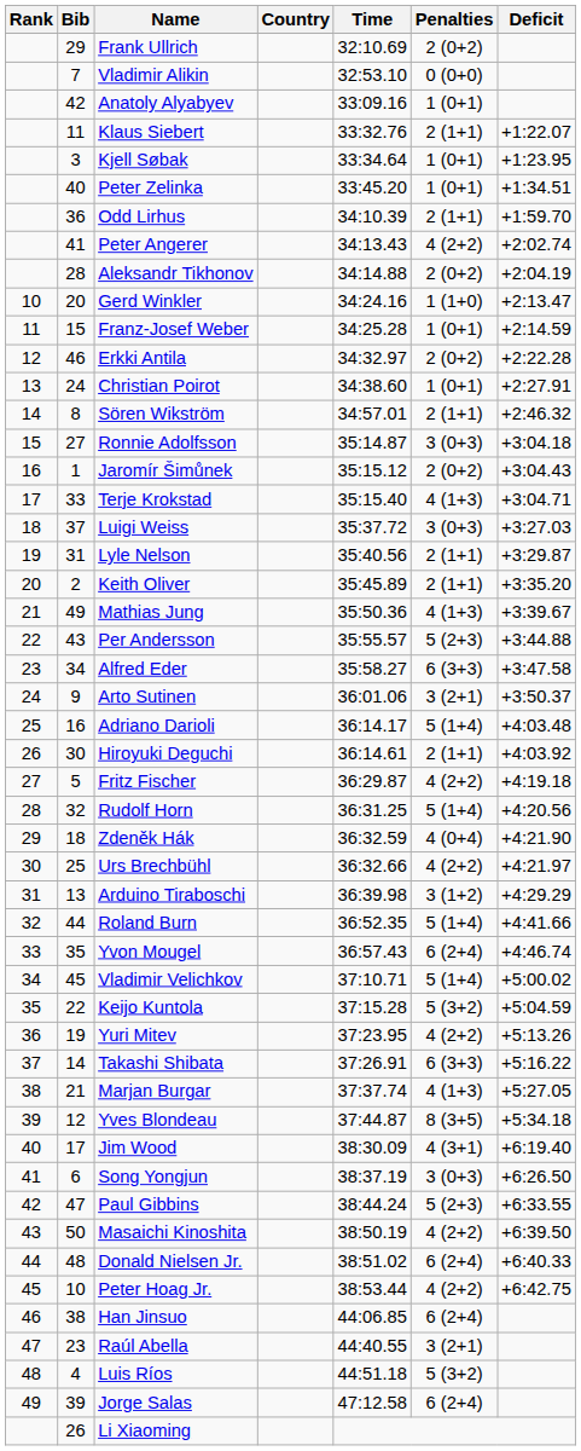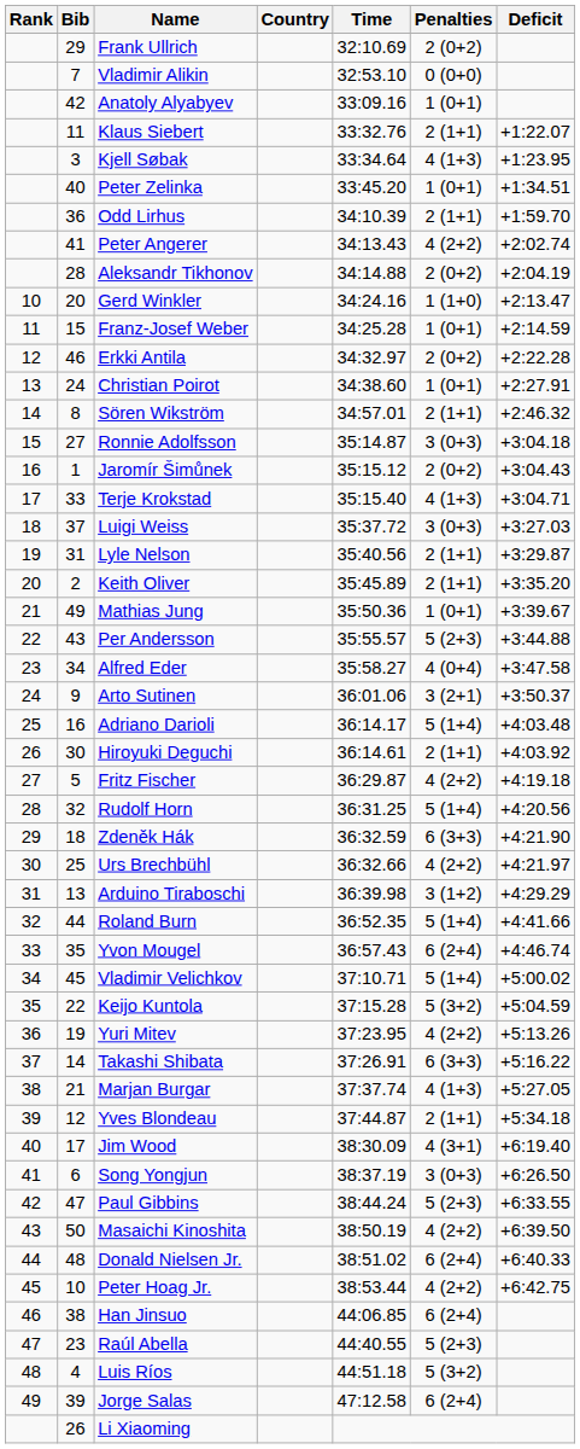 <table class="wikitable sortable" style="text-align:center">
 <tr>
 <th>Rank</th>
 <th>Bib</th>
 <th>Name</th>
 <th>Country</th>
 <th>Time</th>
 <th>Penalties</th>
 <th>Deficit</th>
 </tr>
 <tr>
 <td></td>
 <td>29</td>
 <td align="left"><a href='#'>Frank Ullrich</a></td>
 <td align=left></td>
 <td>32:10.69</td>
 <td>2 (0+2)</td>
 <td></td>
 </tr>
 <tr>
 <td></td>
 <td>7</td>
 <td align="left"><a href='#'>Vladimir Alikin</a></td>
 <td align=left></td>
 <td>32:53.10</td>
 <td>0 (0+0)</td>
 <td></td>
 </tr>
 <tr>
 <td></td>
 <td>42</td>
 <td align="left"><a href='#'>Anatoly Alyabyev</a></td>
 <td align=left></td>
 <td>33:09.16</td>
 <td>1 (0+1)</td>
 <td></td>
 </tr>
 <tr>
 <td></td>
 <td>11</td>
 <td align="left"><a href='#'>Klaus Siebert</a></td>
 <td align=left></td>
 <td>33:32.76</td>
 <td>2 (1+1)</td>
 <td>+1:22.07</td>
 </tr>
 <tr>
 <td></td>
 <td>3</td>
 <td align="left"><a href='#'>Kjell Søbak</a></td>
 <td align=left></td>
 <td>33:34.64</td>
-<td>1 (0+1)</td>
+<td>4 (1+3)</td>
 <td>+1:23.95</td>
 </tr>
 <tr>
 <td></td>
 <td>40</td>
 <td align="left"><a href='#'>Peter Zelinka</a></td>
 <td align=left></td>
 <td>33:45.20</td>
 <td>1 (0+1)</td>
 <td>+1:34.51</td>
 </tr>
 <tr>
 <td></td>
 <td>36</td>
 <td align="left"><a href='#'>Odd Lirhus</a></td>
 <td align=left></td>
 <td>34:10.39</td>
 <td>2 (1+1)</td>
 <td>+1:59.70</td>
 </tr>
 <tr>
 <td></td>
 <td>41</td>
 <td align="left"><a href='#'>Peter Angerer</a></td>
 <td align=left></td>
 <td>34:13.43</td>
 <td>4 (2+2)</td>
 <td>+2:02.74</td>
 </tr>
 <tr>
 <td></td>
 <td>28</td>
 <td align="left"><a href='#'>Aleksandr Tikhonov</a></td>
 <td align=left></td>
 <td>34:14.88</td>
 <td>2 (0+2)</td>
 <td>+2:04.19</td>
 </tr>
 <tr>
 <td>10</td>
 <td>20</td>
 <td align="left"><a href='#'>Gerd Winkler</a></td>
 <td align=left></td>
 <td>34:24.16</td>
 <td>1 (1+0)</td>
 <td>+2:13.47</td>
 </tr>
 <tr>
 <td>11</td>
 <td>15</td>
 <td align="left"><a href='#'>Franz-Josef Weber</a></td>
 <td align=left></td>
 <td>34:25.28</td>
 <td>1 (0+1)</td>
 <td>+2:14.59</td>
 </tr>
 <tr>
 <td>12</td>
 <td>46</td>
 <td align="left"><a href='#'>Erkki Antila</a></td>
 <td align=left></td>
 <td>34:32.97</td>
 <td>2 (0+2)</td>
 <td>+2:22.28</td>
 </tr>
 <tr>
 <td>13</td>
 <td>24</td>
 <td align="left"><a href='#'>Christian Poirot</a></td>
 <td align=left></td>
 <td>34:38.60</td>
 <td>1 (0+1)</td>
 <td>+2:27.91</td>
 </tr>
 <tr>
 <td>14</td>
 <td>8</td>
 <td align="left"><a href='#'>Sören Wikström</a></td>
 <td align=left></td>
 <td>34:57.01</td>
 <td>2 (1+1)</td>
 <td>+2:46.32</td>
 </tr>
 <tr>
 <td>15</td>
 <td>27</td>
 <td align="left"><a href='#'>Ronnie Adolfsson</a></td>
 <td align=left></td>
 <td>35:14.87</td>
 <td>3 (0+3)</td>
 <td>+3:04.18</td>
 </tr>
 <tr>
 <td>16</td>
 <td>1</td>
 <td align="left"><a href='#'>Jaromír Šimůnek</a></td>
 <td align=left></td>
 <td>35:15.12</td>
 <td>2 (0+2)</td>
 <td>+3:04.43</td>
 </tr>
 <tr>
 <td>17</td>
 <td>33</td>
 <td align="left"><a href='#'>Terje Krokstad</a></td>
 <td align=left></td>
 <td>35:15.40</td>
 <td>4 (1+3)</td>
 <td>+3:04.71</td>
 </tr>
 <tr>
 <td>18</td>
 <td>37</td>
 <td align="left"><a href='#'>Luigi Weiss</a></td>
 <td align=left></td>
 <td>35:37.72</td>
 <td>3 (0+3)</td>
 <td>+3:27.03</td>
 </tr>
 <tr>
 <td>19</td>
 <td>31</td>
 <td align="left"><a href='#'>Lyle Nelson</a></td>
 <td align=left></td>
 <td>35:40.56</td>
 <td>2 (1+1)</td>
 <td>+3:29.87</td>
 </tr>
 <tr>
 <td>20</td>
 <td>2</td>
 <td align="left"><a href='#'>Keith Oliver</a></td>
 <td align=left></td>
 <td>35:45.89</td>
 <td>2 (1+1)</td>
 <td>+3:35.20</td>
 </tr>
 <tr>
 <td>21</td>
 <td>49</td>
 <td align="left"><a href='#'>Mathias Jung</a></td>
 <td align=left></td>
 <td>35:50.36</td>
-<td>4 (1+3)</td>
+<td>1 (0+1)</td>
 <td>+3:39.67</td>
 </tr>
 <tr>
 <td>22</td>
 <td>43</td>
 <td align="left"><a href='#'>Per Andersson</a></td>
 <td align=left></td>
 <td>35:55.57</td>
 <td>5 (2+3)</td>
 <td>+3:44.88</td>
 </tr>
 <tr>
 <td>23</td>
 <td>34</td>
 <td align="left"><a href='#'>Alfred Eder</a></td>
 <td align=left></td>
 <td>35:58.27</td>
-<td>6 (3+3)</td>
+<td>4 (0+4)</td>
 <td>+3:47.58</td>
 </tr>
 <tr>
 <td>24</td>
 <td>9</td>
 <td align="left"><a href='#'>Arto Sutinen</a></td>
 <td align=left></td>
 <td>36:01.06</td>
 <td>3 (2+1)</td>
 <td>+3:50.37</td>
 </tr>
 <tr>
 <td>25</td>
 <td>16</td>
 <td align="left"><a href='#'>Adriano Darioli</a></td>
 <td align=left></td>
 <td>36:14.17</td>
 <td>5 (1+4)</td>
 <td>+4:03.48</td>
 </tr>
 <tr>
 <td>26</td>
 <td>30</td>
 <td align="left"><a href='#'>Hiroyuki Deguchi</a></td>
 <td align=left></td>
 <td>36:14.61</td>
 <td>2 (1+1)</td>
 <td>+4:03.92</td>
 </tr>
 <tr>
 <td>27</td>
 <td>5</td>
 <td align="left"><a href='#'>Fritz Fischer</a></td>
 <td align=left></td>
 <td>36:29.87</td>
 <td>4 (2+2)</td>
 <td>+4:19.18</td>
 </tr>
 <tr>
 <td>28</td>
 <td>32</td>
 <td align="left"><a href='#'>Rudolf Horn</a></td>
 <td align=left></td>
 <td>36:31.25</td>
 <td>5 (1+4)</td>
 <td>+4:20.56</td>
 </tr>
 <tr>
 <td>29</td>
 <td>18</td>
 <td align="left"><a href='#'>Zdeněk Hák</a></td>
 <td align=left></td>
 <td>36:32.59</td>
-<td>4 (0+4)</td>
+<td>6 (3+3)</td>
 <td>+4:21.90</td>
 </tr>
 <tr>
 <td>30</td>
 <td>25</td>
 <td align="left"><a href='#'>Urs Brechbühl</a></td>
 <td align=left></td>
 <td>36:32.66</td>
 <td>4 (2+2)</td>
 <td>+4:21.97</td>
 </tr>
 <tr>
 <td>31</td>
 <td>13</td>
 <td align="left"><a href='#'>Arduino Tiraboschi</a></td>
 <td align=left></td>
 <td>36:39.98</td>
 <td>3 (1+2)</td>
 <td>+4:29.29</td>
 </tr>
 <tr>
 <td>32</td>
 <td>44</td>
 <td align="left"><a href='#'>Roland Burn</a></td>
 <td align=left></td>
 <td>36:52.35</td>
 <td>5 (1+4)</td>
 <td>+4:41.66</td>
 </tr>
 <tr>
 <td>33</td>
 <td>35</td>
 <td align="left"><a href='#'>Yvon Mougel</a></td>
 <td align=left></td>
 <td>36:57.43</td>
 <td>6 (2+4)</td>
 <td>+4:46.74</td>
 </tr>
 <tr>
 <td>34</td>
 <td>45</td>
 <td align="left"><a href='#'>Vladimir Velichkov</a></td>
 <td align=left></td>
 <td>37:10.71</td>
 <td>5 (1+4)</td>
 <td>+5:00.02</td>
 </tr>
 <tr>
 <td>35</td>
 <td>22</td>
 <td align="left"><a href='#'>Keijo Kuntola</a></td>
 <td align=left></td>
 <td>37:15.28</td>
 <td>5 (3+2)</td>
 <td>+5:04.59</td>
 </tr>
 <tr>
 <td>36</td>
 <td>19</td>
 <td align="left"><a href='#'>Yuri Mitev</a></td>
 <td align=left></td>
 <td>37:23.95</td>
 <td>4 (2+2)</td>
 <td>+5:13.26</td>
 </tr>
 <tr>
 <td>37</td>
 <td>14</td>
 <td align="left"><a href='#'>Takashi Shibata</a></td>
 <td align=left></td>
 <td>37:26.91</td>
 <td>6 (3+3)</td>
 <td>+5:16.22</td>
 </tr>
 <tr>
 <td>38</td>
 <td>21</td>
 <td align="left"><a href='#'>Marjan Burgar</a></td>
 <td align=left></td>
 <td>37:37.74</td>
 <td>4 (1+3)</td>
 <td>+5:27.05</td>
 </tr>
 <tr>
 <td>39</td>
 <td>12</td>
 <td align="left"><a href='#'>Yves Blondeau</a></td>
 <td align=left></td>
 <td>37:44.87</td>
-<td>8 (3+5)</td>
+<td>2 (1+1)</td>
 <td>+5:34.18</td>
 </tr>
 <tr>
 <td>40</td>
 <td>17</td>
 <td align="left"><a href='#'>Jim Wood</a></td>
 <td align=left></td>
 <td>38:30.09</td>
 <td>4 (3+1)</td>
 <td>+6:19.40</td>
 </tr>
 <tr>
 <td>41</td>
 <td>6</td>
 <td align="left"><a href='#'>Song Yongjun</a></td>
 <td align=left></td>
 <td>38:37.19</td>
 <td>3 (0+3)</td>
 <td>+6:26.50</td>
 </tr>
 <tr>
 <td>42</td>
 <td>47</td>
 <td align="left"><a href='#'>Paul Gibbins</a></td>
 <td align=left></td>
 <td>38:44.24</td>
 <td>5 (2+3)</td>
 <td>+6:33.55</td>
 </tr>
 <tr>
 <td>43</td>
 <td>50</td>
 <td align="left"><a href='#'>Masaichi Kinoshita</a></td>
 <td align=left></td>
 <td>38:50.19</td>
 <td>4 (2+2)</td>
 <td>+6:39.50</td>
 </tr>
 <tr>
 <td>44</td>
 <td>48</td>
 <td align="left"><a href='#'>Donald Nielsen Jr.</a></td>
 <td align=left></td>
 <td>38:51.02</td>
 <td>6 (2+4)</td>
 <td>+6:40.33</td>
 </tr>
 <tr>
 <td>45</td>
 <td>10</td>
 <td align="left"><a href='#'>Peter Hoag Jr.</a></td>
 <td align=left></td>
 <td>38:53.44</td>
 <td>4 (2+2)</td>
 <td>+6:42.75</td>
 </tr>
 <tr>
 <td>46</td>
 <td>38</td>
 <td align="left"><a href='#'>Han Jinsuo</a></td>
 <td align=left></td>
 <td>44:06.85</td>
 <td>6 (2+4)</td>
 <td></td>
 </tr>
 <tr>
 <td>47</td>
 <td>23</td>
 <td align="left"><a href='#'>Raúl Abella</a></td>
 <td align=left></td>
 <td>44:40.55</td>
-<td>3 (2+1)</td>
+<td>5 (2+3)</td>
 <td></td>
 </tr>
 <tr>
 <td>48</td>
 <td>4</td>
 <td align="left"><a href='#'>Luis Ríos</a></td>
 <td align=left></td>
 <td>44:51.18</td>
 <td>5 (3+2)</td>
 <td></td>
 </tr>
 <tr>
 <td>49</td>
 <td>39</td>
 <td align="left"><a href='#'>Jorge Salas</a></td>
 <td align=left></td>
 <td>47:12.58</td>
 <td>6 (2+4)</td>
 <td></td>
 </tr>
 <tr>
 <td></td>
 <td>26</td>
 <td align="left"><a href='#'>Li Xiaoming</a></td>
 <td align=left></td>
 <td colspan="3"></td>
 </tr>
 </table>
